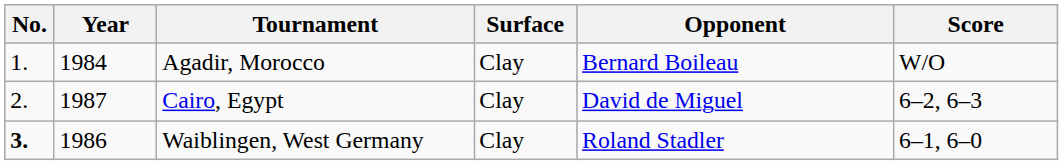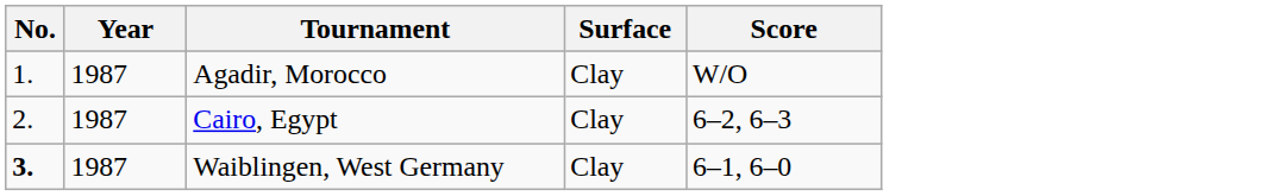 <table class="sortable wikitable" style=font-size:97%>
 <tr>
 <th width=25>No.</th>
 <th width=60>Year</th>
 <th width=200>Tournament</th>
 <th width=60>Surface</th>
-<th width=200>Opponent</th>
 <th style="width:100px" class="unsortable">Score</th>
 </tr>
 <tr>
 <td>1.</td>
-<td>1984</td>
+<td>1987</td>
 <td>Agadir, Morocco</td>
 <td>Clay</td>
-<td> <a href='#'>Bernard Boileau</a></td>
 <td>W/O</td>
 </tr>
 <tr>
 <td>2.</td>
 <td>1987</td>
 <td><a href='#'>Cairo</a>, Egypt</td>
 <td>Clay</td>
-<td> <a href='#'>David de Miguel</a></td>
 <td>6–2, 6–3</td>
 </tr>
 <tr>
 <td><strong>3.</strong></td>
-<td>1986</td>
+<td>1987</td>
 <td>Waiblingen, West Germany</td>
 <td>Clay</td>
-<td> <a href='#'>Roland Stadler</a></td>
 <td>6–1, 6–0</td>
 </tr>
 </table>
